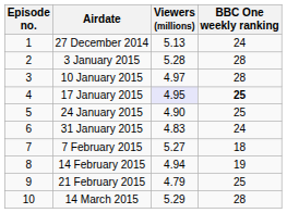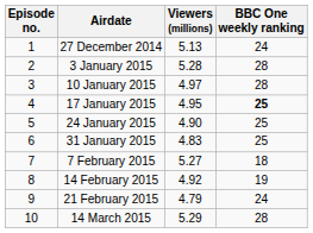 <table class="wikitable" style="text-align:center;">
 <tr>
 <th>Episode<br>no.</th>
 <th>Airdate</th>
 <th>Viewers<br><small>(millions)</small></th>
 <th>BBC One<br>weekly ranking</th>
 </tr>
 <tr>
 <td>1</td>
 <td>27 December 2014</td>
 <td>5.13</td>
 <td>24</td>
 </tr>
 <tr>
 <td>2</td>
 <td>3 January 2015</td>
 <td>5.28</td>
 <td>28</td>
 </tr>
 <tr>
 <td>3</td>
 <td>10 January 2015</td>
 <td>4.97</td>
 <td>28</td>
 </tr>
 <tr>
 <td>4</td>
 <td>17 January 2015</td>
-<td style="background: lavender;">4.95</td>
+<td>4.95</td>
 <td><strong>25</strong></td>
 </tr>
 <tr>
 <td>5</td>
 <td>24 January 2015</td>
 <td>4.90</td>
 <td>25</td>
 </tr>
 <tr>
 <td>6</td>
 <td>31 January 2015</td>
 <td>4.83</td>
-<td>24</td>
+<td>25</td>
 </tr>
 <tr>
 <td>7</td>
 <td>7 February 2015</td>
 <td>5.27</td>
 <td>18</td>
 </tr>
 <tr>
 <td>8</td>
 <td>14 February 2015</td>
-<td>4.94</td>
+<td>4.92</td>
 <td>19</td>
 </tr>
 <tr>
 <td>9</td>
 <td>21 February 2015</td>
 <td>4.79</td>
-<td>25</td>
+<td>24</td>
 </tr>
 <tr>
 <td>10</td>
 <td>14 March 2015</td>
 <td>5.29</td>
 <td>28</td>
 </tr>
 </table>
